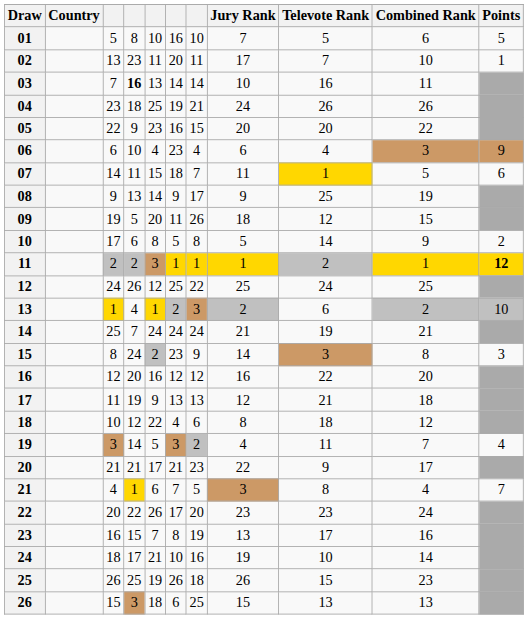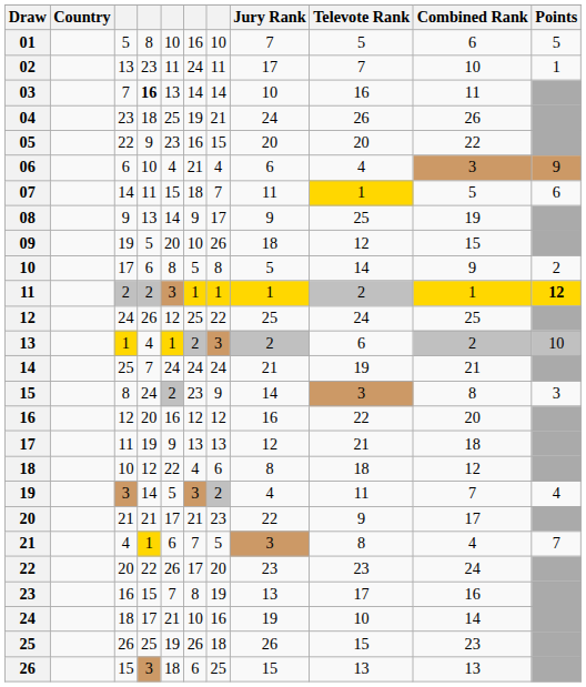 <table class="sortable wikitable collapsible plainrowheaders" style="text-align:center;">
 <tr>
 </tr>
 <tr>
 <th scope="col">Draw</th>
 <th scope="col">Country</th>
 <th scope="col"><small></small></th>
 <th scope="col"><small></small></th>
 <th scope="col"><small></small></th>
 <th scope="col"><small></small></th>
 <th scope="col"><small></small></th>
 <th scope="col">Jury Rank</th>
 <th scope="col">Televote Rank</th>
 <th scope="col">Combined Rank</th>
 <th scope="col">Points</th>
 </tr>
 <tr>
 <th scope="row" style="text-align:center;">01</th>
 <td style="text-align:left;"></td>
 <td>5</td>
 <td>8</td>
 <td>10</td>
 <td>16</td>
 <td>10</td>
 <td>7</td>
 <td>5</td>
 <td>6</td>
 <td>5</td>
 </tr>
 <tr>
 <th scope="row" style="text-align:center;">02</th>
 <td style="text-align:left;"></td>
 <td>13</td>
 <td>23</td>
 <td>11</td>
-<td>20</td>
+<td>24</td>
 <td>11</td>
 <td>17</td>
 <td>7</td>
 <td>10</td>
 <td>1</td>
 </tr>
 <tr>
 <th scope="row" style="text-align:center;">03</th>
 <td style="text-align:left;"></td>
 <td>7</td>
 <td><strong>16</strong></td>
 <td>13</td>
 <td>14</td>
 <td>14</td>
 <td>10</td>
 <td>16</td>
 <td>11</td>
 <td style="background:#AAAAAA;"></td>
 </tr>
 <tr>
 <th scope="row" style="text-align:center;">04</th>
 <td style="text-align:left;"></td>
 <td>23</td>
 <td>18</td>
 <td>25</td>
 <td>19</td>
 <td>21</td>
 <td>24</td>
 <td>26</td>
 <td>26</td>
 <td style="background:#AAAAAA;"></td>
 </tr>
 <tr>
 <th scope="row" style="text-align:center;">05</th>
 <td style="text-align:left;"></td>
 <td>22</td>
 <td>9</td>
 <td>23</td>
 <td>16</td>
 <td>15</td>
 <td>20</td>
 <td>20</td>
 <td>22</td>
 <td style="background:#AAAAAA;"></td>
 </tr>
 <tr>
 <th scope="row" style="text-align:center;">06</th>
 <td style="text-align:left;"></td>
 <td>6</td>
 <td>10</td>
 <td>4</td>
-<td>23</td>
+<td>21</td>
 <td>4</td>
 <td>6</td>
 <td>4</td>
 <td style="background:#CC9966;">3</td>
 <td style="background:#CC9966;">9</td>
 </tr>
 <tr>
 <th scope="row" style="text-align:center;">07</th>
 <td style="text-align:left;"></td>
 <td>14</td>
 <td>11</td>
 <td>15</td>
 <td>18</td>
 <td>7</td>
 <td>11</td>
 <td style="background:gold;">1</td>
 <td>5</td>
 <td>6</td>
 </tr>
 <tr>
 <th scope="row" style="text-align:center;">08</th>
 <td style="text-align:left;"></td>
 <td>9</td>
 <td>13</td>
 <td>14</td>
 <td>9</td>
 <td>17</td>
 <td>9</td>
 <td>25</td>
 <td>19</td>
 <td style="background:#AAAAAA;"></td>
 </tr>
 <tr>
 <th scope="row" style="text-align:center;">09</th>
 <td style="text-align:left;"></td>
 <td>19</td>
 <td>5</td>
 <td>20</td>
-<td>11</td>
+<td>10</td>
 <td>26</td>
 <td>18</td>
 <td>12</td>
 <td>15</td>
 <td style="background:#AAAAAA;"></td>
 </tr>
 <tr>
 <th scope="row" style="text-align:center;">10</th>
 <td style="text-align:left;"></td>
 <td>17</td>
 <td>6</td>
 <td>8</td>
 <td>5</td>
 <td>8</td>
 <td>5</td>
 <td>14</td>
 <td>9</td>
 <td>2</td>
 </tr>
 <tr>
 <th scope="row" style="text-align:center;">11</th>
 <td align="left"></td>
 <td style="background:silver;">2</td>
 <td style="background:silver;">2</td>
 <td style="background:#CC9966;">3</td>
 <td style="background:gold;">1</td>
 <td style="background:gold;">1</td>
 <td style="background:gold;">1</td>
 <td style="background:silver;">2</td>
 <td style="background:gold;">1</td>
 <td style="background:gold;"><strong>12</strong></td>
 </tr>
 <tr>
 <th scope="row" style="text-align:center;">12</th>
 <td style="text-align:left;"></td>
 <td>24</td>
 <td>26</td>
 <td>12</td>
 <td>25</td>
 <td>22</td>
 <td>25</td>
 <td>24</td>
 <td>25</td>
 <td style="background:#AAAAAA;"></td>
 </tr>
 <tr>
 <th scope="row" style="text-align:center;">13</th>
 <td align="left"></td>
 <td style="background:gold;">1</td>
 <td>4</td>
 <td style="background:gold;">1</td>
 <td style="background:silver;">2</td>
 <td style="background:#CC9966;">3</td>
 <td style="background:silver;">2</td>
 <td>6</td>
 <td style="background:silver;">2</td>
 <td style="background:silver;">10</td>
 </tr>
 <tr>
 <th scope="row" style="text-align:center;">14</th>
 <td style="text-align:left;"></td>
 <td>25</td>
 <td>7</td>
 <td>24</td>
 <td>24</td>
 <td>24</td>
 <td>21</td>
 <td>19</td>
 <td>21</td>
 <td style="background:#AAAAAA;"></td>
 </tr>
 <tr>
 <th scope="row" style="text-align:center;">15</th>
 <td style="text-align:left;"></td>
 <td>8</td>
 <td>24</td>
 <td style="background:silver;">2</td>
 <td>23</td>
 <td>9</td>
 <td>14</td>
 <td style="background:#CC9966;">3</td>
 <td>8</td>
 <td>3</td>
 </tr>
 <tr>
 <th scope="row" style="text-align:center;">16</th>
 <td style="text-align:left;"></td>
 <td>12</td>
 <td>20</td>
 <td>16</td>
 <td>12</td>
 <td>12</td>
 <td>16</td>
 <td>22</td>
 <td>20</td>
 <td style="background:#AAAAAA;"></td>
 </tr>
 <tr>
 <th scope="row" style="text-align:center;">17</th>
 <td style="text-align:left;"></td>
 <td>11</td>
 <td>19</td>
 <td>9</td>
 <td>13</td>
 <td>13</td>
 <td>12</td>
 <td>21</td>
 <td>18</td>
 <td style="background:#AAAAAA;"></td>
 </tr>
 <tr>
 <th scope="row" style="text-align:center;">18</th>
 <td style="text-align:left;"></td>
 <td>10</td>
 <td>12</td>
 <td>22</td>
 <td>4</td>
 <td>6</td>
 <td>8</td>
 <td>18</td>
 <td>12</td>
 <td style="background:#AAAAAA;"></td>
 </tr>
 <tr>
 <th scope="row" style="text-align:center;">19</th>
 <td style="text-align:left;"></td>
 <td style="background:#CC9966;">3</td>
 <td>14</td>
 <td>5</td>
 <td style="background:#CC9966;">3</td>
 <td style="background:silver;">2</td>
 <td>4</td>
 <td>11</td>
 <td>7</td>
 <td>4</td>
 </tr>
 <tr>
 <th scope="row" style="text-align:center;">20</th>
 <td style="text-align:left;"></td>
 <td>21</td>
 <td>21</td>
 <td>17</td>
 <td>21</td>
 <td>23</td>
 <td>22</td>
 <td>9</td>
 <td>17</td>
 <td style="background:#AAAAAA;"></td>
 </tr>
 <tr>
 <th scope="row" style="text-align:center;">21</th>
 <td align="left"></td>
 <td>4</td>
 <td style="background:gold;">1</td>
 <td>6</td>
 <td>7</td>
 <td>5</td>
 <td style="background:#CC9966;">3</td>
 <td>8</td>
 <td>4</td>
 <td>7</td>
 </tr>
 <tr>
 <th scope="row" style="text-align:center;">22</th>
 <td style="text-align:left;"></td>
 <td>20</td>
 <td>22</td>
 <td>26</td>
 <td>17</td>
 <td>20</td>
 <td>23</td>
 <td>23</td>
 <td>24</td>
 <td style="background:#AAAAAA;"></td>
 </tr>
 <tr>
 <th scope="row" style="text-align:center;">23</th>
 <td style="text-align:left;"></td>
 <td>16</td>
 <td>15</td>
 <td>7</td>
 <td>8</td>
 <td>19</td>
 <td>13</td>
 <td>17</td>
 <td>16</td>
 <td style="background:#AAAAAA;"></td>
 </tr>
 <tr>
 <th scope="row" style="text-align:center;">24</th>
 <td style="text-align:left;"></td>
 <td>18</td>
 <td>17</td>
 <td>21</td>
 <td>10</td>
 <td>16</td>
 <td>19</td>
 <td>10</td>
 <td>14</td>
 <td style="background:#AAAAAA;"></td>
 </tr>
 <tr>
 <th scope="row" style="text-align:center;">25</th>
 <td style="text-align:left;"></td>
 <td>26</td>
 <td>25</td>
 <td>19</td>
 <td>26</td>
 <td>18</td>
 <td>26</td>
 <td>15</td>
 <td>23</td>
 <td style="background:#AAAAAA;"></td>
 </tr>
 <tr>
 <th scope="row" style="text-align:center;">26</th>
 <td style="text-align:left;"></td>
 <td>15</td>
 <td style="background:#CC9966;">3</td>
 <td>18</td>
 <td>6</td>
 <td>25</td>
 <td>15</td>
 <td>13</td>
 <td>13</td>
 <td style="background:#AAAAAA;"></td>
 </tr>
 </table>
